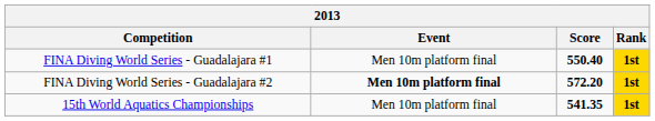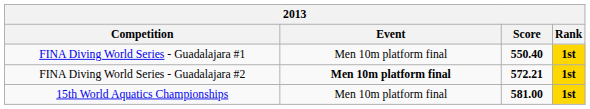 <table style="text-align:center; font-size:small;" class="wikitable">
 <tr>
 <th colspan="4"><strong>2013</strong></th>
 </tr>
 <tr>
 <th width="300">Competition<br></th>
 <th width="240">Event</th>
 <th width="50">Score</th>
 <th width="30">Rank</th>
 </tr>
 <tr>
 <td><a href='#'>FINA Diving World Series</a> - Guadalajara #1</td>
 <td>Men 10m platform final</td>
 <td><strong>550.40</strong></td>
 <td bgcolor="gold"><strong>1st</strong></td>
 </tr>
 <tr>
 <td>FINA Diving World Series - Guadalajara #2</td>
 <td><strong>Men 10m platform final</strong></td>
-<td><strong>572.20</strong></td>
+<td><strong>572.21</strong></td>
 <td bgcolor="gold"><strong>1st</strong></td>
 </tr>
 <tr>
 <td><a href='#'>15th World Aquatics Championships</a></td>
 <td>Men 10m platform final</td>
-<td><strong>541.35</strong></td>
+<td><strong>581.00</strong></td>
 <td bgcolor="gold"><strong>1st</strong></td>
 </tr>
 </table>
